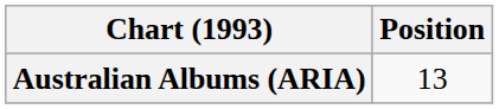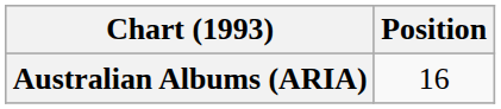 <table class="wikitable plainrowheaders">
 <tr>
 <th>Chart (1993)</th>
 <th>Position</th>
 </tr>
 <tr>
 <th scope="row">Australian Albums (ARIA)</th>
-<td align="center">13</td>
+<td align="center">16</td>
 </tr>
 </table>
